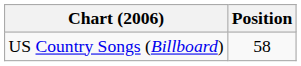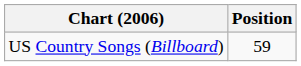 <table class="wikitable sortable">
 <tr>
 <th scope="col">Chart (2006)</th>
 <th scope="col">Position</th>
 </tr>
 <tr>
 <td>US <a href='#'>Country Songs</a> (<em><a href='#'>Billboard</a></em>)</td>
-<td align="center">58</td>
+<td align="center">59</td>
 </tr>
 </table>
